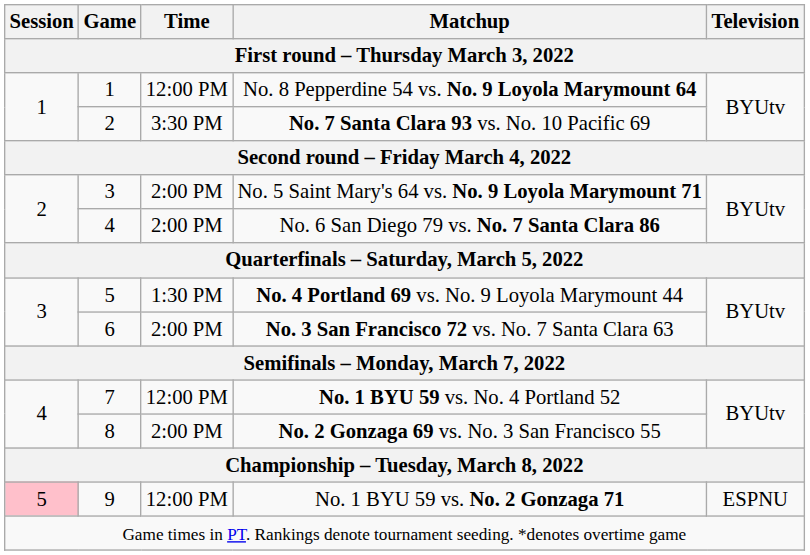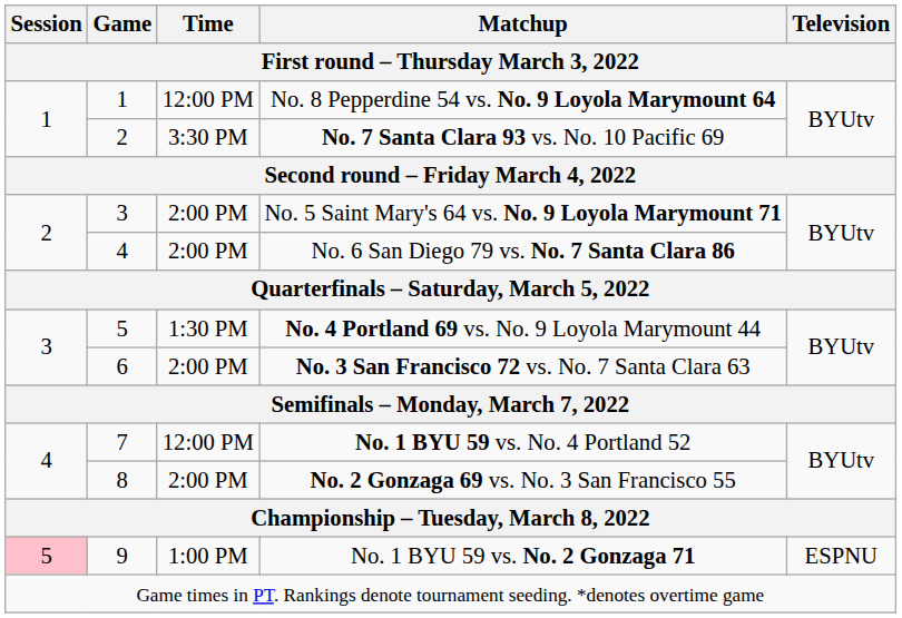 <table class="wikitable" style="font-size: 95%;text-align:center">
 <tr>
 <th>Session</th>
 <th>Game</th>
 <th>Time</th>
 <th>Matchup</th>
 <th>Television</th>
 </tr>
 <tr>
 <th colspan=6>First round – Thursday March 3, 2022</th>
 </tr>
 <tr>
 <td rowspan=2>1</td>
 <td>1</td>
 <td>12:00 PM</td>
 <td>No. 8 Pepperdine 54 vs. <strong>No. 9 Loyola Marymount 64</strong></td>
 <td rowspan=2>BYUtv</td>
 </tr>
 <tr>
 <td>2</td>
 <td>3:30 PM</td>
 <td><strong>No. 7 Santa Clara 93</strong> vs. No. 10 Pacific 69</td>
 </tr>
 <tr>
 <th colspan=6>Second round – Friday March 4, 2022</th>
 </tr>
 <tr>
 <td rowspan=2>2</td>
 <td>3</td>
 <td>2:00 PM</td>
 <td>No. 5 Saint Mary's 64 vs. <strong>No. 9 Loyola Marymount 71</strong></td>
 <td rowspan=2>BYUtv</td>
 </tr>
 <tr>
 <td>4</td>
 <td>2:00 PM</td>
 <td>No. 6 San Diego 79 vs. <strong>No. 7 Santa Clara 86</strong></td>
 </tr>
 <tr>
 <th colspan=6>Quarterfinals – Saturday, March 5, 2022</th>
 </tr>
 <tr>
 <td rowspan=2>3</td>
 <td>5</td>
 <td>1:30 PM</td>
 <td><strong>No. 4 Portland 69</strong> vs. No. 9 Loyola Marymount 44</td>
 <td rowspan=2>BYUtv</td>
 </tr>
 <tr>
 <td>6</td>
 <td>2:00 PM</td>
 <td><strong>No. 3 San Francisco 72</strong> vs. No. 7 Santa Clara 63</td>
 </tr>
 <tr>
 <th colspan=6>Semifinals – Monday, March 7, 2022</th>
 </tr>
 <tr>
 <td rowspan=2>4</td>
 <td>7</td>
 <td>12:00 PM</td>
 <td><strong>No. 1 BYU 59</strong> vs. No. 4 Portland 52</td>
 <td rowspan=2>BYUtv</td>
 </tr>
 <tr>
 <td>8</td>
 <td>2:00 PM</td>
 <td><strong>No. 2 Gonzaga 69</strong> vs. No. 3 San Francisco 55</td>
 </tr>
 <tr>
 <th colspan=6>Championship – Tuesday, March 8, 2022</th>
 </tr>
 <tr>
 <td style="background: pink;">5</td>
 <td>9</td>
-<td>12:00 PM</td>
+<td>1:00 PM</td>
 <td>No. 1 BYU 59 vs. <strong>No. 2 Gonzaga 71</strong></td>
 <td>ESPNU</td>
 </tr>
 <tr>
 <td colspan=6><small>Game times in <a href='#'>PT</a>. Rankings denote tournament seeding. *denotes overtime game</small></td>
 </tr>
 </table>
